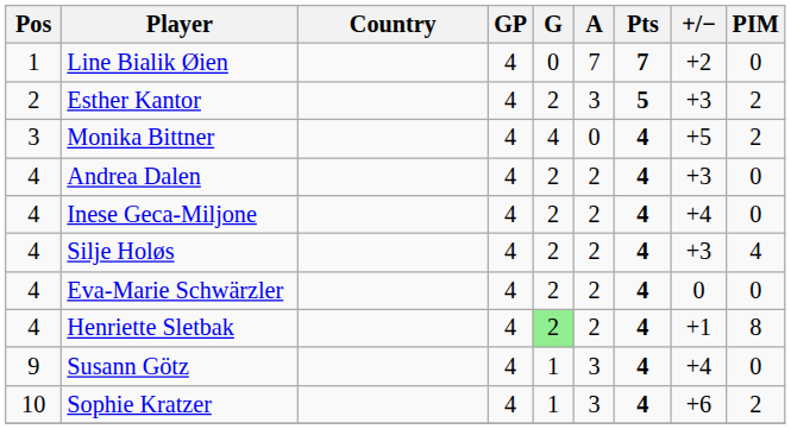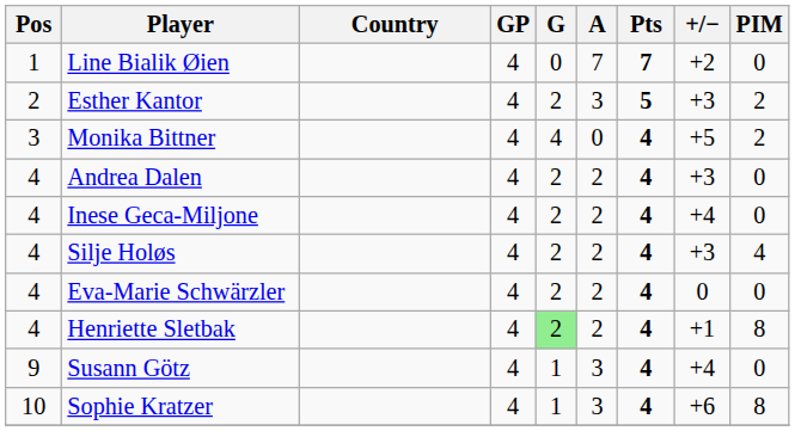 <table class="wikitable sortable" style="text-align: center;">
 <tr>
 <th width=30>Pos</th>
 <th width=150>Player</th>
 <th width=120>Country</th>
 <th width=20>GP</th>
 <th width=20>G</th>
 <th width=20>A</th>
 <th width=30>Pts</th>
 <th width=30>+/−</th>
 <th width=30>PIM</th>
 </tr>
 <tr>
 <td>1</td>
 <td align=left><a href='#'>Line Bialik Øien</a></td>
 <td align=left></td>
 <td>4</td>
 <td>0</td>
 <td>7</td>
 <td><strong>7</strong></td>
 <td>+2</td>
 <td>0</td>
 </tr>
 <tr>
 <td>2</td>
 <td align=left><a href='#'>Esther Kantor</a></td>
 <td align=left></td>
 <td>4</td>
 <td>2</td>
 <td>3</td>
 <td><strong>5</strong></td>
 <td>+3</td>
 <td>2</td>
 </tr>
 <tr>
 <td>3</td>
 <td align=left><a href='#'>Monika Bittner</a></td>
 <td align=left></td>
 <td>4</td>
 <td>4</td>
 <td>0</td>
 <td><strong>4</strong></td>
 <td>+5</td>
 <td>2</td>
 </tr>
 <tr>
 <td>4</td>
 <td align=left><a href='#'>Andrea Dalen</a></td>
 <td align=left></td>
 <td>4</td>
 <td>2</td>
 <td>2</td>
 <td><strong>4</strong></td>
 <td>+3</td>
 <td>0</td>
 </tr>
 <tr>
 <td>4</td>
 <td align=left><a href='#'>Inese Geca-Miljone</a></td>
 <td align=left></td>
 <td>4</td>
 <td>2</td>
 <td>2</td>
 <td><strong>4</strong></td>
 <td>+4</td>
 <td>0</td>
 </tr>
 <tr>
 <td>4</td>
 <td align=left><a href='#'>Silje Holøs</a></td>
 <td align=left></td>
 <td>4</td>
 <td>2</td>
 <td>2</td>
 <td><strong>4</strong></td>
 <td>+3</td>
 <td>4</td>
 </tr>
 <tr>
 <td>4</td>
 <td align=left><a href='#'>Eva-Marie Schwärzler</a></td>
 <td align=left></td>
 <td>4</td>
 <td>2</td>
 <td>2</td>
 <td><strong>4</strong></td>
 <td>0</td>
 <td>0</td>
 </tr>
 <tr>
 <td>4</td>
 <td align=left><a href='#'>Henriette Sletbak</a></td>
 <td align=left></td>
 <td>4</td>
 <td style="background: lightgreen;">2</td>
 <td>2</td>
 <td><strong>4</strong></td>
 <td>+1</td>
 <td>8</td>
 </tr>
 <tr>
 <td>9</td>
 <td align=left><a href='#'>Susann Götz</a></td>
 <td align=left></td>
 <td>4</td>
 <td>1</td>
 <td>3</td>
 <td><strong>4</strong></td>
 <td>+4</td>
 <td>0</td>
 </tr>
 <tr>
 <td>10</td>
 <td align=left><a href='#'>Sophie Kratzer</a></td>
 <td align=left></td>
 <td>4</td>
 <td>1</td>
 <td>3</td>
 <td><strong>4</strong></td>
 <td>+6</td>
-<td>2</td>
+<td>8</td>
 </tr>
 <tr>
 </tr>
 </table>
